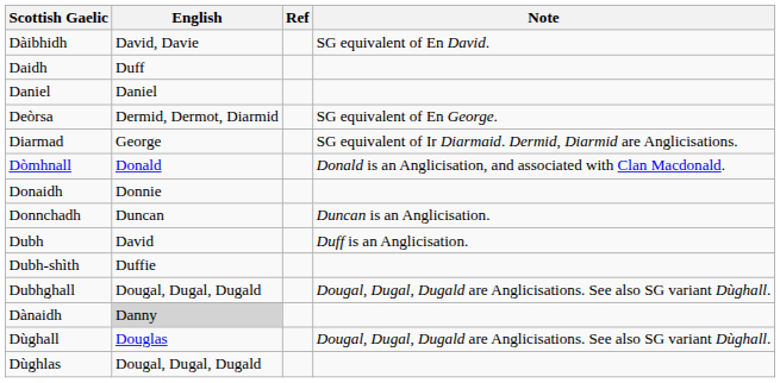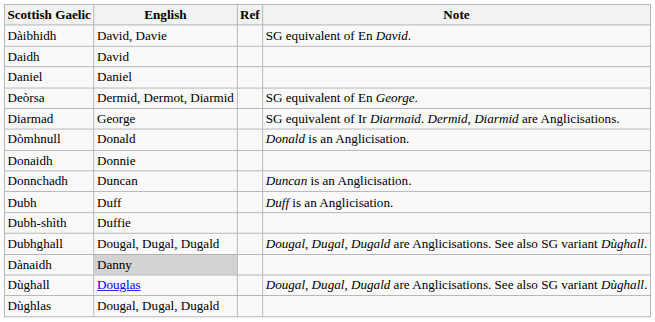 <table class="wikitable sortable">
 <tr>
 <th><strong>Scottish Gaelic</strong></th>
 <th><strong>English</strong></th>
 <th><strong>Ref</strong></th>
 <th><strong>Note</strong></th>
 </tr>
 <tr>
 <td>Dàibhidh</td>
 <td>David, Davie</td>
 <td></td>
 <td>SG equivalent of En <em>David</em>.</td>
 </tr>
 <tr>
 <td>Daidh</td>
-<td>Duff</td>
+<td>David</td>
 <td></td>
 <td></td>
 </tr>
 <tr>
 <td>Daniel</td>
 <td>Daniel</td>
 <td></td>
 <td></td>
 </tr>
 <tr>
 <td>Deòrsa</td>
 <td>Dermid, Dermot, Diarmid</td>
 <td></td>
 <td>SG equivalent of En <em>George</em>.</td>
 </tr>
 <tr>
 <td>Diarmad</td>
 <td>George</td>
 <td></td>
 <td>SG equivalent of Ir <em>Diarmaid</em>. <em>Dermid</em>, <em>Diarmid</em> are Anglicisations.</td>
 </tr>
 <tr>
-<td><a href='#'>Dòmhnall</a></td>
-<td><a href='#'>Donald</a></td>
+<td>Dòmhnull</td>
+<td>Donald</td>
 <td></td>
-<td><em>Donald</em> is an Anglicisation, and associated with <a href='#'>Clan Macdonald</a>.</td>
+<td><em>Donald</em> is an Anglicisation.</td>
 </tr>
 <tr>
 <td>Donaidh</td>
 <td>Donnie</td>
 <td></td>
 <td></td>
 </tr>
 <tr>
 <td>Donnchadh</td>
 <td>Duncan</td>
 <td></td>
 <td><em>Duncan</em> is an Anglicisation.</td>
 </tr>
 <tr>
 <td>Dubh</td>
-<td>David</td>
+<td>Duff</td>
 <td></td>
 <td><em>Duff</em> is an Anglicisation.</td>
 </tr>
 <tr>
 <td>Dubh-shìth</td>
 <td>Duffie</td>
 <td></td>
 <td></td>
 </tr>
 <tr>
 <td>Dubhghall</td>
 <td>Dougal, Dugal, Dugald</td>
 <td></td>
 <td><em>Dougal</em>, <em>Dugal</em>, <em>Dugald</em> are Anglicisations. See also SG variant <em>Dùghall</em>.</td>
 </tr>
 <tr>
 <td>Dànaidh</td>
 <td style="background: lightgrey;">Danny</td>
 <td></td>
 <td></td>
 </tr>
 <tr>
 <td>Dùghall</td>
 <td><a href='#'>Douglas</a></td>
 <td></td>
 <td><em>Dougal</em>, <em>Dugal</em>, <em>Dugald</em> are Anglicisations. See also SG variant <em>Dùghall</em>.</td>
 </tr>
 <tr>
 <td>Dùghlas</td>
 <td>Dougal, Dugal, Dugald</td>
 <td></td>
 <td></td>
 </tr>
 </table>
